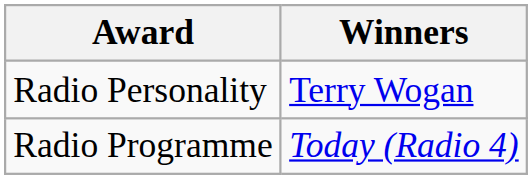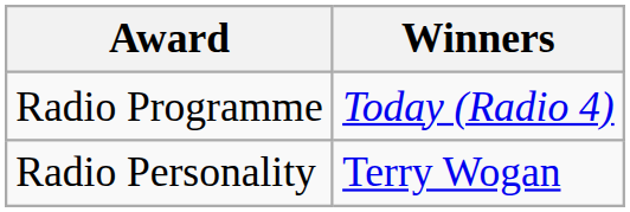 <table class="wikitable">
 <tr>
 <th>Award</th>
 <th>Winners</th>
 </tr>
 <tr>
+<td>Radio Programme</td>
+<td><em><a href='#'>Today (Radio 4)</a></em></td>
+</tr>
+<tr>
 <td>Radio Personality</td>
 <td><a href='#'>Terry Wogan</a></td>
 </tr>
-<tr>
-<td>Radio Programme</td>
-<td><em><a href='#'>Today (Radio 4)</a></em></td>
-</tr>
 </table>
